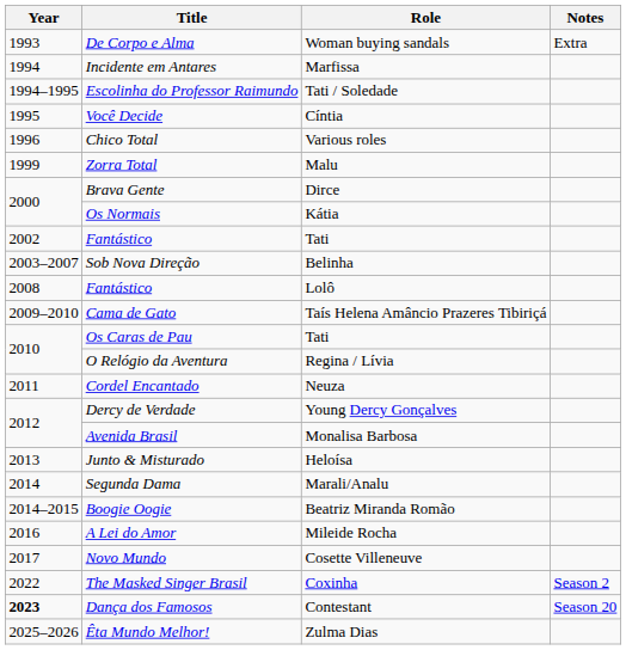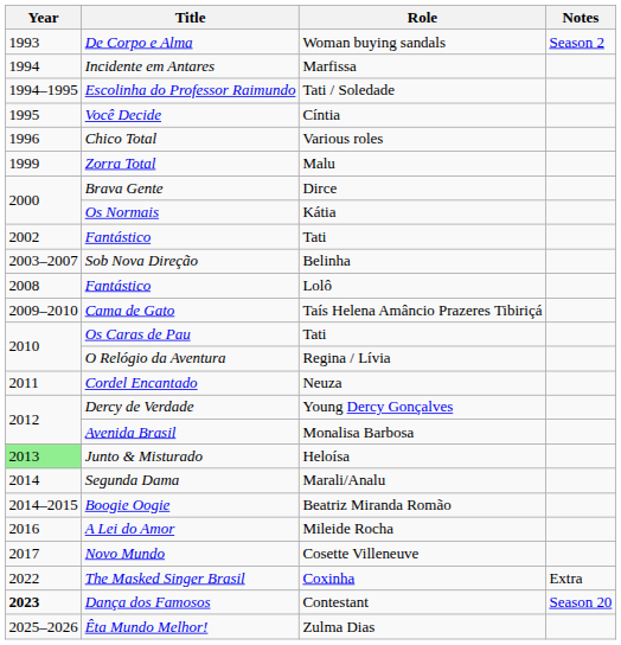 <table class="wikitable plainrowheaders">
 <tr>
 <th>Year</th>
 <th>Title</th>
 <th>Role</th>
 <th>Notes</th>
 </tr>
 <tr>
 <td>1993</td>
 <td><em><a href='#'>De Corpo e Alma</a></em></td>
 <td>Woman buying sandals</td>
-<td>Extra</td>
+<td><a href='#'>Season 2</a></td>
 </tr>
 <tr>
 <td>1994</td>
 <td><em>Incidente em Antares</em></td>
 <td>Marfissa</td>
 <td></td>
 </tr>
 <tr>
 <td>1994–1995</td>
 <td><em><a href='#'>Escolinha do Professor Raimundo</a></em></td>
 <td>Tati / Soledade</td>
 <td></td>
 </tr>
 <tr>
 <td>1995</td>
 <td><em><a href='#'>Você Decide</a></em></td>
 <td>Cíntia</td>
 <td></td>
 </tr>
 <tr>
 <td>1996</td>
 <td><em>Chico Total</em></td>
 <td>Various roles</td>
 <td></td>
 </tr>
 <tr>
 <td>1999</td>
 <td><em><a href='#'>Zorra Total</a></em></td>
 <td>Malu</td>
 <td></td>
 </tr>
 <tr>
 <td rowspan="2">2000</td>
 <td><em>Brava Gente</em></td>
 <td>Dirce</td>
 <td></td>
 </tr>
 <tr>
 <td><em><a href='#'>Os Normais</a></em></td>
 <td>Kátia</td>
 <td></td>
 </tr>
 <tr>
 <td>2002</td>
 <td><em><a href='#'>Fantástico</a></em></td>
 <td>Tati</td>
 <td></td>
 </tr>
 <tr>
 <td>2003–2007</td>
 <td><em>Sob Nova Direção</em></td>
 <td>Belinha</td>
 <td></td>
 </tr>
 <tr>
 <td>2008</td>
 <td><em><a href='#'>Fantástico</a></em></td>
 <td>Lolô</td>
 <td></td>
 </tr>
 <tr>
 <td>2009–2010</td>
 <td><em><a href='#'>Cama de Gato</a></em></td>
 <td>Taís Helena Amâncio Prazeres Tibiriçá</td>
 <td></td>
 </tr>
 <tr>
 <td rowspan="2">2010</td>
 <td><em><a href='#'>Os Caras de Pau</a></em></td>
 <td>Tati</td>
 <td></td>
 </tr>
 <tr>
 <td><em>O Relógio da Aventura</em></td>
 <td>Regina / Lívia</td>
 <td></td>
 </tr>
 <tr>
 <td>2011</td>
 <td><em><a href='#'>Cordel Encantado</a></em></td>
 <td>Neuza</td>
 <td></td>
 </tr>
 <tr>
 <td rowspan="2">2012</td>
 <td><em>Dercy de Verdade</em></td>
 <td>Young <a href='#'>Dercy Gonçalves</a></td>
 <td></td>
 </tr>
 <tr>
 <td><em><a href='#'>Avenida Brasil</a></em></td>
 <td>Monalisa Barbosa</td>
 <td></td>
 </tr>
 <tr>
-<td>2013</td>
+<td style="background: lightgreen;">2013</td>
 <td><em>Junto & Misturado</em></td>
 <td>Heloísa</td>
 <td></td>
 </tr>
 <tr>
 <td>2014</td>
 <td><em>Segunda Dama</em></td>
 <td>Marali/Analu</td>
 <td></td>
 </tr>
 <tr>
 <td>2014–2015</td>
 <td><em><a href='#'>Boogie Oogie</a></em></td>
 <td>Beatriz Miranda Romão</td>
 <td></td>
 </tr>
 <tr>
 <td>2016</td>
 <td><em><a href='#'>A Lei do Amor</a></em></td>
 <td>Mileide Rocha</td>
 <td></td>
 </tr>
 <tr>
 <td>2017</td>
 <td><em><a href='#'>Novo Mundo</a></em></td>
 <td>Cosette Villeneuve</td>
 <td></td>
 </tr>
 <tr>
 <td>2022</td>
 <td><em><a href='#'>The Masked Singer Brasil</a></em></td>
 <td><a href='#'>Coxinha</a></td>
-<td><a href='#'>Season 2</a></td>
+<td>Extra</td>
 </tr>
 <tr>
 <td><strong>2023</strong></td>
 <td><em><a href='#'>Dança dos Famosos</a></em></td>
 <td>Contestant</td>
 <td><a href='#'>Season 20</a></td>
 </tr>
 <tr>
 <td>2025–2026</td>
 <td><em><a href='#'>Êta Mundo Melhor!</a></em></td>
 <td>Zulma Dias</td>
 <td></td>
 </tr>
 </table>
